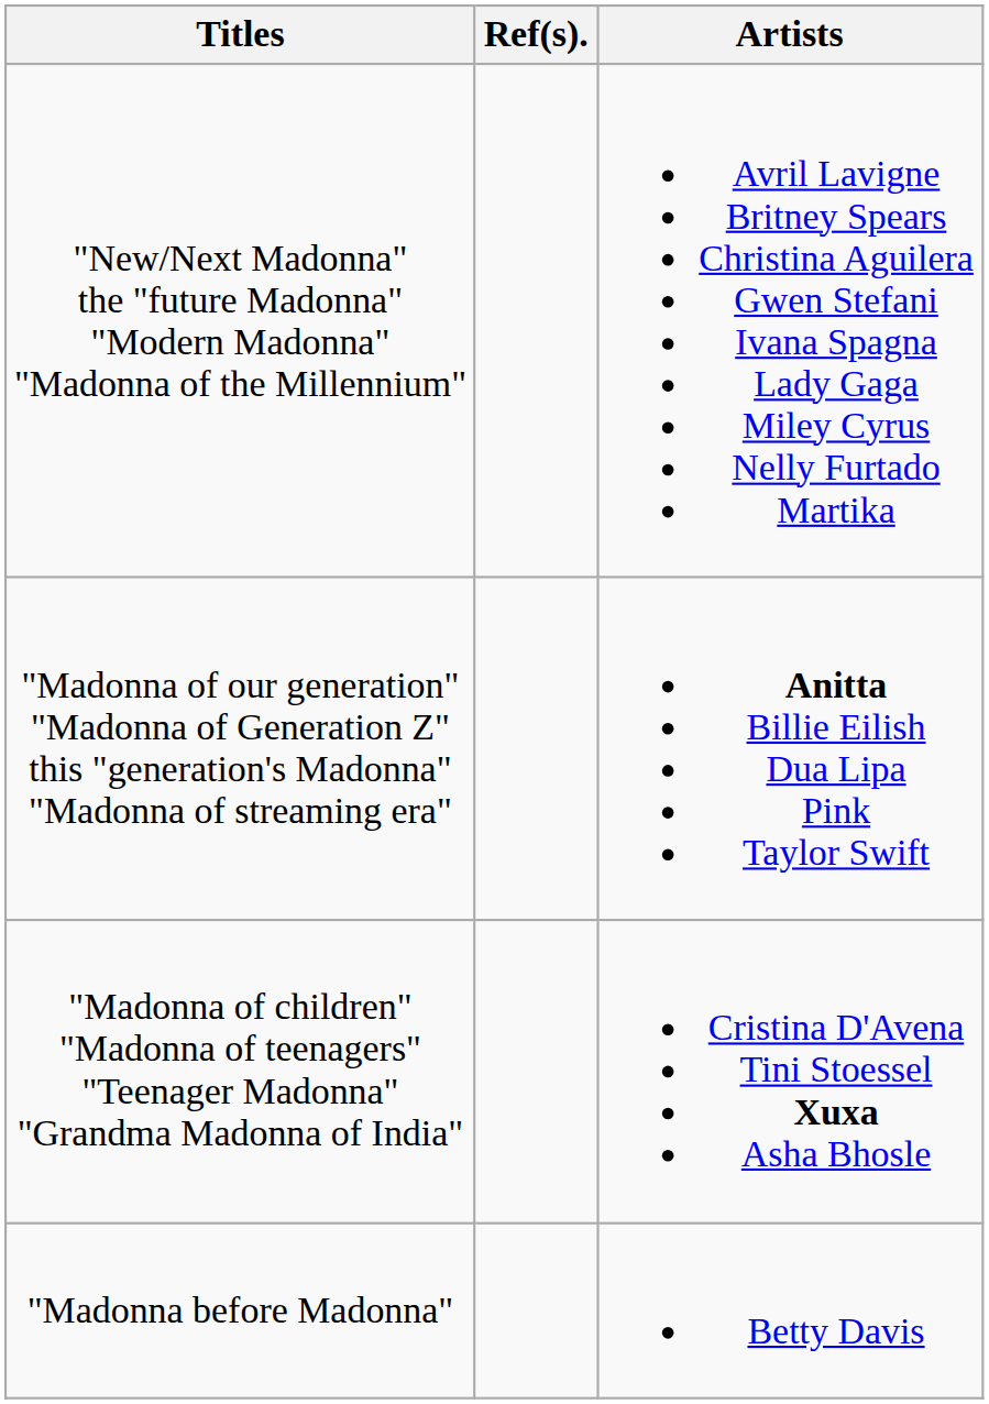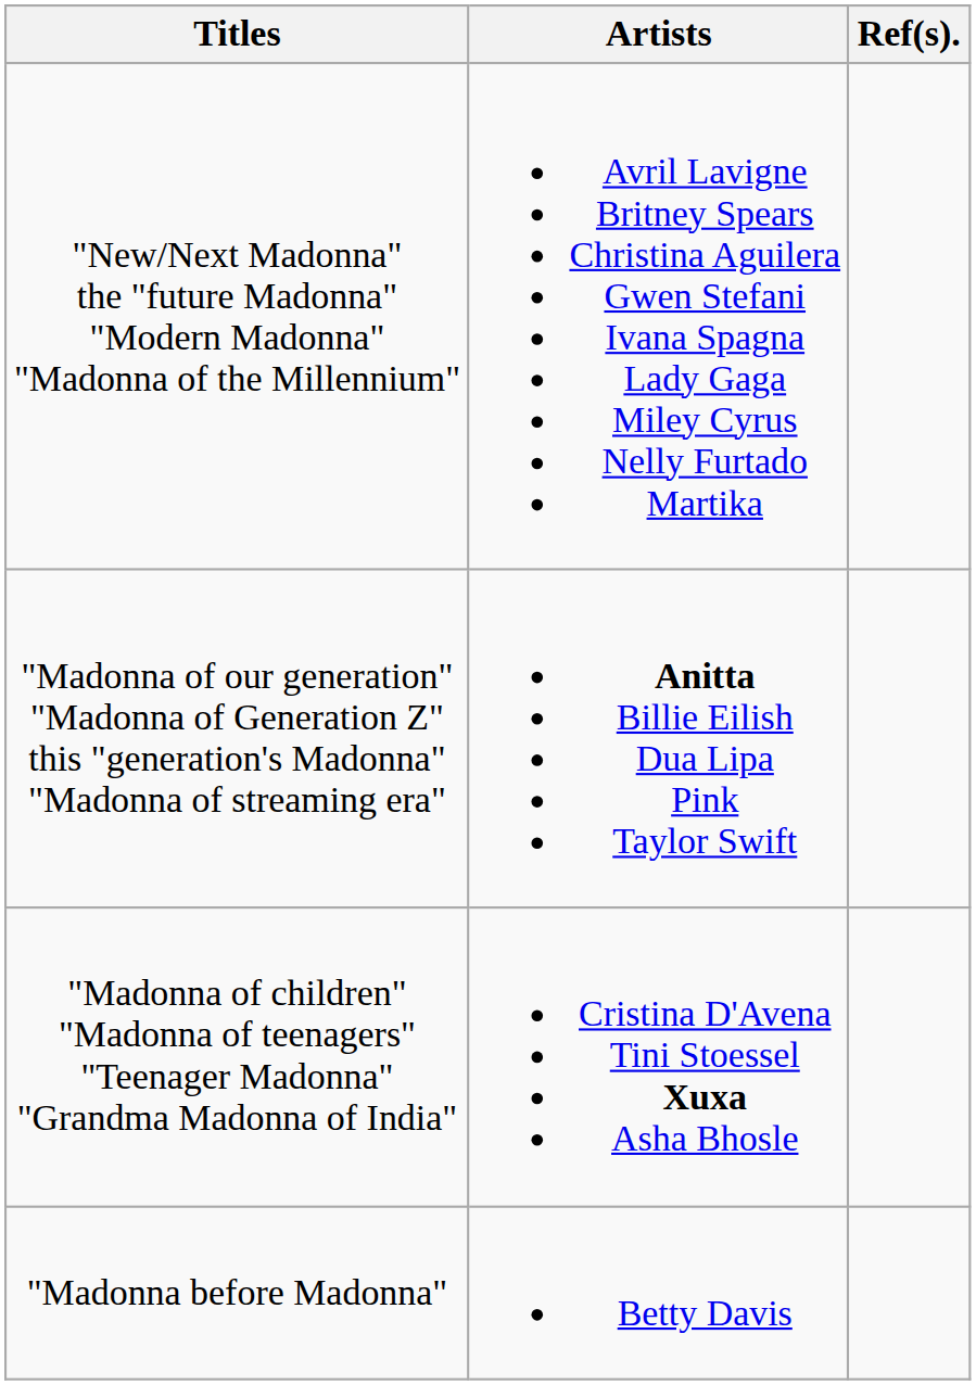 <table class="wikitable sortable plainrowheaders" style="text-align:center;">
 <tr>
 <th scope="col">Titles</th>
+<th scope="col">Artists</th>
 <th scope="col">Ref(s).</th>
-<th scope="col">Artists</th>
 </tr>
 <tr>
 <td>"New/Next Madonna"<br>the "future Madonna"<br>"Modern Madonna"<br>"Madonna of the Millennium"</td>
+<td><br><ul><li><a href='#'>Avril Lavigne</a></li><li><a href='#'>Britney Spears</a></li><li><a href='#'>Christina Aguilera</a></li><li><a href='#'>Gwen Stefani</a></li><li><a href='#'>Ivana Spagna</a></li><li><a href='#'>Lady Gaga</a></li><li><a href='#'>Miley Cyrus</a></li><li><a href='#'>Nelly Furtado</a></li><li><a href='#'>Martika</a></li></ul></td>
 <td><br><br><br><br><br><br><br><br></td>
-<td><br><ul><li><a href='#'>Avril Lavigne</a></li><li><a href='#'>Britney Spears</a></li><li><a href='#'>Christina Aguilera</a></li><li><a href='#'>Gwen Stefani</a></li><li><a href='#'>Ivana Spagna</a></li><li><a href='#'>Lady Gaga</a></li><li><a href='#'>Miley Cyrus</a></li><li><a href='#'>Nelly Furtado</a></li><li><a href='#'>Martika</a></li></ul></td>
 </tr>
 <tr>
 <td>"Madonna of our generation"<br>"Madonna of Generation Z"<br>this "generation's Madonna"<br>"Madonna of streaming era"</td>
+<td><br><ul><li><strong>Anitta</strong></li><li><a href='#'>Billie Eilish</a></li><li><a href='#'>Dua Lipa</a></li><li><a href='#'>Pink</a></li><li><a href='#'>Taylor Swift</a></li></ul></td>
 <td><br><br><br><br></td>
-<td><br><ul><li><strong>Anitta</strong></li><li><a href='#'>Billie Eilish</a></li><li><a href='#'>Dua Lipa</a></li><li><a href='#'>Pink</a></li><li><a href='#'>Taylor Swift</a></li></ul></td>
 </tr>
 <tr>
 <td>"Madonna of children"<br>"Madonna of teenagers"<br>"Teenager Madonna"<br>"Grandma Madonna of India"</td>
+<td><br><ul><li><a href='#'>Cristina D'Avena</a></li><li><a href='#'>Tini Stoessel</a></li><li><strong>Xuxa</strong></li><li><a href='#'>Asha Bhosle</a></li></ul></td>
 <td><br><br></td>
-<td><br><ul><li><a href='#'>Cristina D'Avena</a></li><li><a href='#'>Tini Stoessel</a></li><li><strong>Xuxa</strong></li><li><a href='#'>Asha Bhosle</a></li></ul></td>
 </tr>
 <tr>
 <td>"Madonna before Madonna"</td>
+<td><br><ul><li><a href='#'>Betty Davis</a></li></ul></td>
 <td></td>
-<td><br><ul><li><a href='#'>Betty Davis</a></li></ul></td>
 </tr>
 </table>
